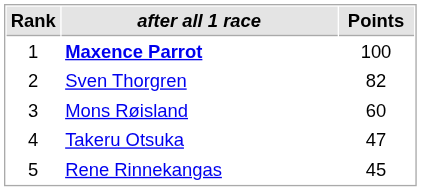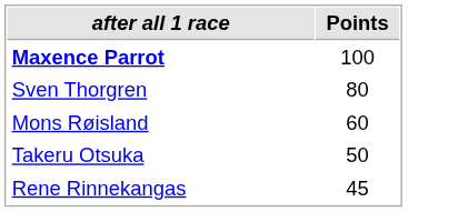 <table cellspacing="1" cellpadding="3" style="border:1px solid #aaa; font-size:86%;">
 <tr style="background:#e4e4e4;">
-<th style="border-bottom:1px solid #aaa; width:10px;">Rank</th>
 <th style="border-bottom:1px solid #aaa; width:200px;"><em>after all 1 race</em></th>
 <th style="border-bottom:1px solid #aaa; width:50px;">Points</th>
 </tr>
 <tr>
-<td align=center>1</td>
 <td><strong> <a href='#'>Maxence Parrot</a></strong></td>
 <td align=center>100</td>
 </tr>
 <tr>
-<td align=center>2</td>
 <td> <a href='#'>Sven Thorgren</a></td>
-<td align=center>82</td>
+<td align=center>80</td>
 </tr>
 <tr>
-<td align=center>3</td>
 <td> <a href='#'>Mons Røisland</a></td>
 <td align=center>60</td>
 </tr>
 <tr>
-<td align=center>4</td>
 <td> <a href='#'>Takeru Otsuka</a></td>
-<td align=center>47</td>
+<td align=center>50</td>
 </tr>
 <tr>
-<td align=center>5</td>
 <td> <a href='#'>Rene Rinnekangas</a></td>
 <td align=center>45</td>
 </tr>
 </table>
